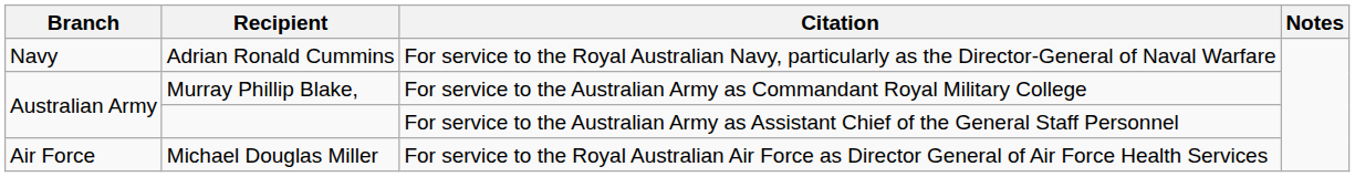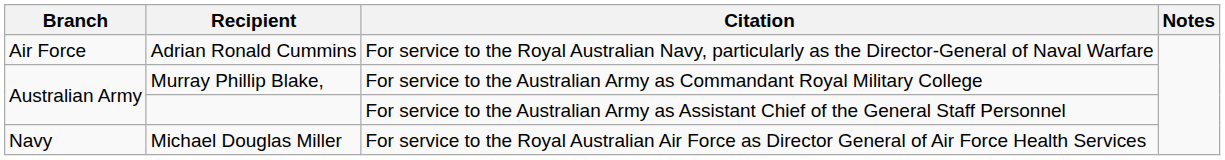 <table class="wikitable" style="font-size:95%;">
 <tr>
 <th>Branch</th>
 <th>Recipient</th>
 <th>Citation</th>
 <th>Notes</th>
 </tr>
 <tr>
-<td>Navy</td>
+<td>Air Force</td>
 <td> Adrian Ronald Cummins</td>
 <td>For service to the Royal Australian Navy, particularly as the Director-General of Naval Warfare</td>
 <td rowspan=4></td>
 </tr>
 <tr>
 <td rowspan=2>Australian Army</td>
 <td> Murray Phillip Blake, </td>
 <td>For service to the Australian Army as Commandant Royal Military College</td>
 </tr>
 <tr>
 <td></td>
 <td>For service to the Australian Army as Assistant Chief of the General Staff Personnel</td>
 </tr>
 <tr>
-<td>Air Force</td>
+<td>Navy</td>
 <td> Michael Douglas Miller</td>
 <td>For service to the Royal Australian Air Force as Director General of Air Force Health Services</td>
 </tr>
 </table>
